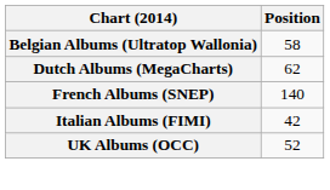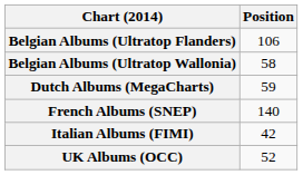 <table class="wikitable plainrowheaders" style="text-align:center">
 <tr>
 <th scope="col">Chart (2014)</th>
 <th scope="col">Position</th>
+</tr>
+<tr>
+<th scope="row">Belgian Albums (Ultratop Flanders)</th>
+<td>106</td>
 </tr>
 <tr>
 <th scope="row">Belgian Albums (Ultratop Wallonia)</th>
 <td>58</td>
 </tr>
 <tr>
 <th scope="row">Dutch Albums (MegaCharts)</th>
-<td>62</td>
+<td>59</td>
 </tr>
 <tr>
 <th scope="row">French Albums (SNEP)</th>
 <td>140</td>
 </tr>
 <tr>
 <th scope="row">Italian Albums (FIMI)</th>
 <td>42</td>
 </tr>
 <tr>
 <th scope="row">UK Albums (OCC)</th>
 <td>52</td>
 </tr>
 </table>
